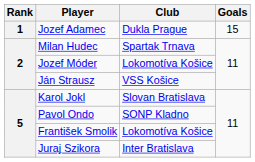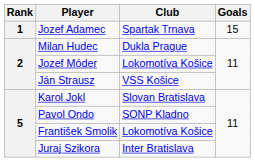 <table class="wikitable" style="text-align:center">
 <tr>
 <th>Rank</th>
 <th>Player</th>
 <th>Club</th>
 <th>Goals</th>
 </tr>
 <tr>
 <th>1</th>
 <td align="left"> <a href='#'>Jozef Adamec</a></td>
-<td align="left"><a href='#'>Dukla Prague</a></td>
+<td align="left"><a href='#'>Spartak Trnava</a></td>
 <td>15</td>
 </tr>
 <tr>
 <th rowspan="3">2</th>
 <td align="left"> <a href='#'>Milan Hudec</a></td>
-<td align="left"><a href='#'>Spartak Trnava</a></td>
+<td align="left"><a href='#'>Dukla Prague</a></td>
 <td rowspan="3">11</td>
 </tr>
 <tr>
 <td align="left"> <a href='#'>Jozef Móder</a></td>
 <td align="left"><a href='#'>Lokomotíva Košice</a></td>
 </tr>
 <tr>
 <td align="left"> <a href='#'>Ján Strausz</a></td>
 <td align="left"><a href='#'>VSS Košice</a></td>
 </tr>
 <tr>
 <th rowspan="4">5</th>
 <td align="left"> <a href='#'>Karol Jokl</a></td>
 <td align="left"><a href='#'>Slovan Bratislava</a></td>
 <td rowspan="4">11</td>
 </tr>
 <tr>
 <td align="left"> <a href='#'>Pavol Ondo</a></td>
 <td align="left"><a href='#'>SONP Kladno</a></td>
 </tr>
 <tr>
 <td align="left"> <a href='#'>František Smolik</a></td>
 <td align="left"><a href='#'>Lokomotíva Košice</a></td>
 </tr>
 <tr>
 <td align="left"> <a href='#'>Juraj Szikora</a></td>
 <td align="left"><a href='#'>Inter Bratislava</a></td>
 </tr>
 </table>
